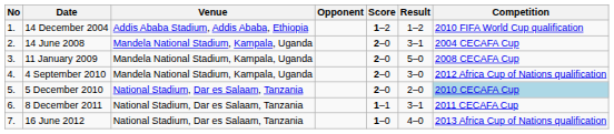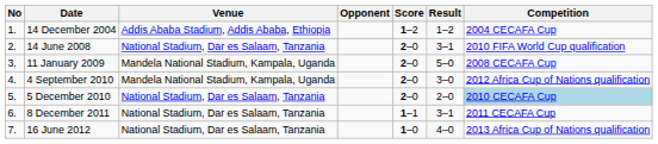 <table class="wikitable" style="font-size:85%;">
 <tr>
 <th>No</th>
 <th>Date</th>
 <th>Venue</th>
 <th>Opponent</th>
 <th>Score</th>
 <th>Result</th>
 <th>Competition</th>
 </tr>
 <tr>
 <td>1.</td>
 <td>14 December 2004</td>
 <td><a href='#'>Addis Ababa Stadium</a>, <a href='#'>Addis Ababa</a>, <a href='#'>Ethiopia</a></td>
 <td></td>
 <td align=center><strong>1</strong>–2</td>
 <td align=center>1–2</td>
-<td><a href='#'>2010 FIFA World Cup qualification</a></td>
+<td><a href='#'>2004 CECAFA Cup</a></td>
 </tr>
 <tr>
 <td>2.</td>
 <td>14 June 2008</td>
-<td><a href='#'>Mandela National Stadium</a>, <a href='#'>Kampala</a>, Uganda</td>
+<td><a href='#'>National Stadium</a>, <a href='#'>Dar es Salaam</a>, <a href='#'>Tanzania</a></td>
 <td></td>
 <td align=center><strong>2</strong>–0</td>
 <td align=center>3–1</td>
-<td><a href='#'>2004 CECAFA Cup</a></td>
+<td><a href='#'>2010 FIFA World Cup qualification</a></td>
 </tr>
 <tr>
 <td>3.</td>
 <td>11 January 2009</td>
 <td>Mandela National Stadium, Kampala, Uganda</td>
 <td></td>
 <td align=center><strong>2</strong>–0</td>
 <td align=center>5–0</td>
 <td><a href='#'>2008 CECAFA Cup</a></td>
 </tr>
 <tr>
 <td>4.</td>
 <td>4 September 2010</td>
 <td>Mandela National Stadium, Kampala, Uganda</td>
 <td></td>
 <td align=center><strong>2</strong>–0</td>
 <td align=center>3–0</td>
 <td><a href='#'>2012 Africa Cup of Nations qualification</a></td>
 </tr>
 <tr>
 <td>5.</td>
 <td>5 December 2010</td>
 <td><a href='#'>National Stadium</a>, <a href='#'>Dar es Salaam</a>, <a href='#'>Tanzania</a></td>
 <td></td>
 <td align=center><strong>2</strong>–0</td>
 <td align=center>2–0</td>
 <td style="background: lightblue;"><a href='#'>2010 CECAFA Cup</a></td>
 </tr>
 <tr>
 <td>6.</td>
 <td>8 December 2011</td>
 <td>National Stadium, Dar es Salaam, Tanzania</td>
 <td></td>
 <td align=center><strong>1</strong>–1</td>
 <td align=center>3–1 </td>
 <td><a href='#'>2011 CECAFA Cup</a></td>
 </tr>
 <tr>
 <td>7.</td>
 <td>16 June 2012</td>
 <td>National Stadium, Dar es Salaam, Tanzania</td>
 <td></td>
 <td align=center><strong>1</strong>–0</td>
 <td align=center>4–0</td>
 <td><a href='#'>2013 Africa Cup of Nations qualification</a></td>
 </tr>
 </table>
